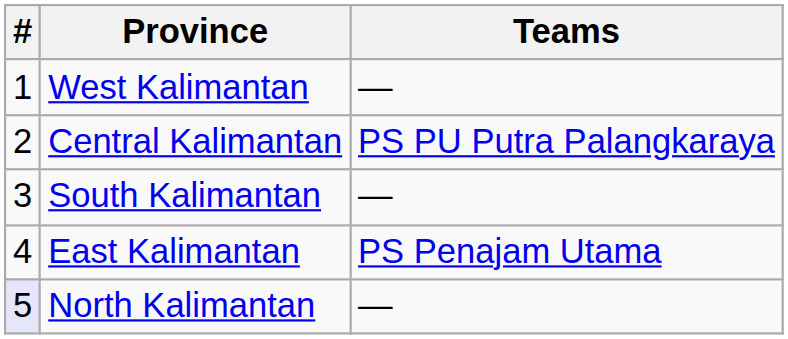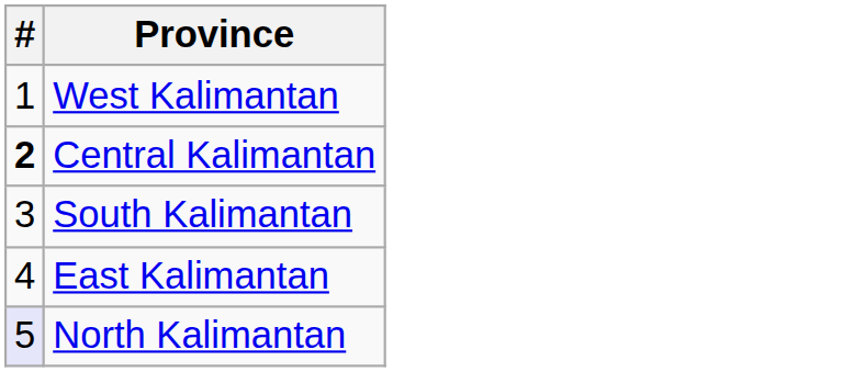 <table class="wikitable">
 <tr>
 <th>#</th>
 <th>Province</th>
-<th>Teams</th>
 </tr>
 <tr>
 <td>1</td>
 <td><a href='#'>West Kalimantan</a></td>
-<td>—</td>
 </tr>
 <tr>
-<td>2</td>
+<td><strong>2</strong></td>
 <td><a href='#'>Central Kalimantan</a></td>
-<td><a href='#'>PS PU Putra Palangkaraya</a></td>
 </tr>
 <tr>
 <td>3</td>
 <td><a href='#'>South Kalimantan</a></td>
-<td>—</td>
 </tr>
 <tr>
 <td>4</td>
 <td><a href='#'>East Kalimantan</a></td>
-<td><a href='#'>PS Penajam Utama</a></td>
 </tr>
 <tr>
 <td style="background: lavender;">5</td>
 <td><a href='#'>North Kalimantan</a></td>
-<td>—</td>
 </tr>
 </table>
